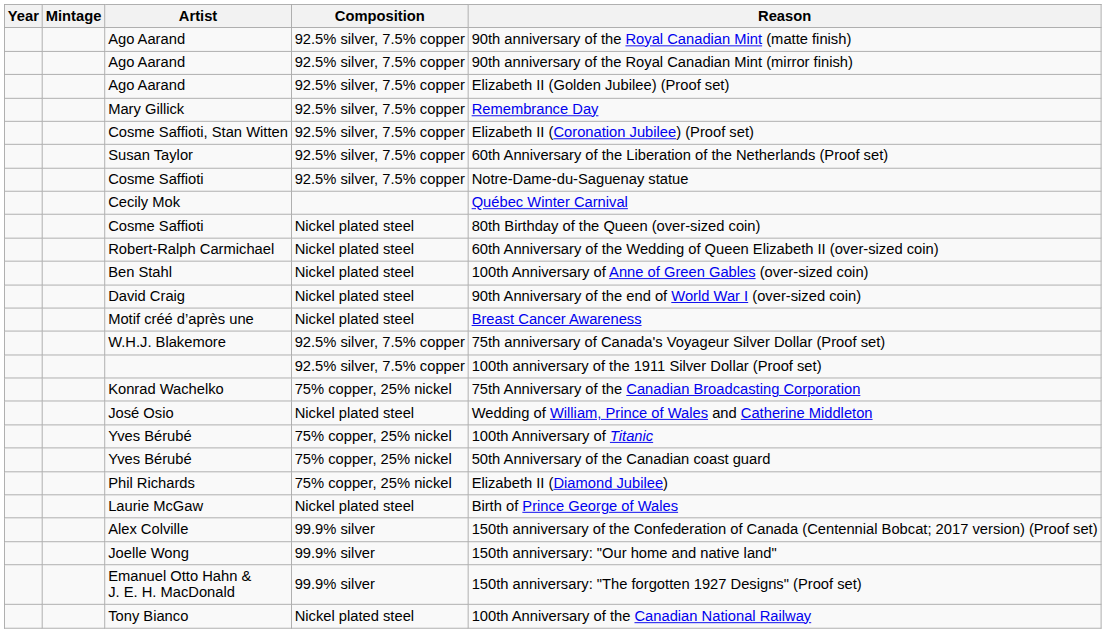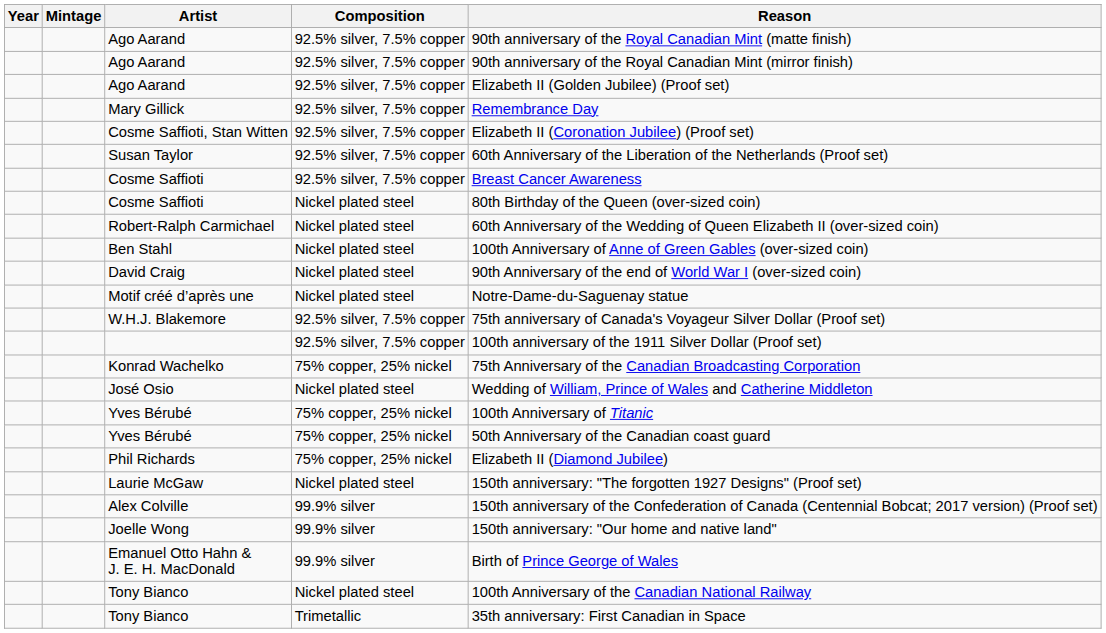 <table class="wikitable sortable">
 <tr>
 <th>Year</th>
 <th>Mintage</th>
 <th>Artist</th>
 <th>Composition</th>
 <th class="unsortable">Reason</th>
 </tr>
 <tr>
 <td></td>
 <td></td>
 <td>Ago Aarand</td>
 <td>92.5% silver, 7.5% copper</td>
 <td>90th anniversary of the <a href='#'>Royal Canadian Mint</a> (matte finish)</td>
 </tr>
 <tr>
 <td></td>
 <td></td>
 <td>Ago Aarand</td>
 <td>92.5% silver, 7.5% copper</td>
 <td>90th anniversary of the Royal Canadian Mint (mirror finish)</td>
 </tr>
 <tr>
 <td></td>
 <td></td>
 <td>Ago Aarand</td>
 <td>92.5% silver, 7.5% copper</td>
 <td>Elizabeth II (Golden Jubilee) (Proof set)</td>
 </tr>
 <tr>
 <td></td>
 <td></td>
 <td>Mary Gillick</td>
 <td>92.5% silver, 7.5% copper</td>
 <td><a href='#'>Remembrance Day</a></td>
 </tr>
 <tr>
 <td></td>
 <td></td>
 <td>Cosme Saffioti, Stan Witten</td>
 <td>92.5% silver, 7.5% copper</td>
 <td>Elizabeth II (<a href='#'>Coronation Jubilee</a>) (Proof set)</td>
 </tr>
 <tr>
 <td></td>
 <td></td>
 <td>Susan Taylor</td>
 <td>92.5% silver, 7.5% copper</td>
 <td>60th Anniversary of the Liberation of the Netherlands (Proof set)</td>
 </tr>
 <tr>
 <td></td>
 <td></td>
 <td>Cosme Saffioti</td>
 <td>92.5% silver, 7.5% copper</td>
-<td>Notre-Dame-du-Saguenay statue</td>
-</tr>
-<tr>
-<td></td>
-<td></td>
-<td>Cecily Mok</td>
-<td></td>
-<td><a href='#'>Québec Winter Carnival</a></td>
+<td><a href='#'>Breast Cancer Awareness</a></td>
 </tr>
 <tr>
 <td></td>
 <td></td>
 <td>Cosme Saffioti</td>
 <td>Nickel plated steel</td>
 <td>80th Birthday of the Queen (over-sized coin)</td>
 </tr>
 <tr>
 <td></td>
 <td></td>
 <td>Robert-Ralph Carmichael</td>
 <td>Nickel plated steel</td>
 <td>60th Anniversary of the Wedding of Queen Elizabeth II (over-sized coin)</td>
 </tr>
 <tr>
 <td></td>
 <td></td>
 <td>Ben Stahl</td>
 <td>Nickel plated steel</td>
 <td>100th Anniversary of <a href='#'>Anne of Green Gables</a> (over-sized coin)</td>
 </tr>
 <tr>
 <td></td>
 <td></td>
 <td>David Craig</td>
 <td>Nickel plated steel</td>
 <td>90th Anniversary of the end of <a href='#'>World War I</a> (over-sized coin)</td>
 </tr>
 <tr>
 <td></td>
 <td></td>
 <td>Motif créé d’après une</td>
 <td>Nickel plated steel</td>
-<td><a href='#'>Breast Cancer Awareness</a></td>
+<td>Notre-Dame-du-Saguenay statue</td>
 </tr>
 <tr>
 <td></td>
 <td></td>
 <td>W.H.J. Blakemore</td>
 <td>92.5% silver, 7.5% copper</td>
 <td>75th anniversary of Canada's Voyageur Silver Dollar (Proof set)</td>
 </tr>
 <tr>
 <td></td>
 <td></td>
 <td></td>
 <td>92.5% silver, 7.5% copper</td>
 <td>100th anniversary of the 1911 Silver Dollar (Proof set)</td>
 </tr>
 <tr>
 <td></td>
 <td></td>
 <td>Konrad Wachelko</td>
 <td>75% copper, 25% nickel</td>
 <td>75th Anniversary of the <a href='#'>Canadian Broadcasting Corporation</a></td>
 </tr>
 <tr>
 <td></td>
 <td></td>
 <td>José Osio</td>
 <td>Nickel plated steel</td>
 <td>Wedding of <a href='#'>William, Prince of Wales</a> and <a href='#'>Catherine Middleton</a></td>
 </tr>
 <tr>
 <td></td>
 <td></td>
 <td>Yves Bérubé</td>
 <td>75% copper, 25% nickel</td>
 <td>100th Anniversary of <em><a href='#'>Titanic</a></em></td>
 </tr>
 <tr>
 <td></td>
 <td></td>
 <td>Yves Bérubé</td>
 <td>75% copper, 25% nickel</td>
 <td>50th Anniversary of the Canadian coast guard</td>
 </tr>
 <tr>
 <td></td>
 <td></td>
 <td>Phil Richards</td>
 <td>75% copper, 25% nickel</td>
 <td>Elizabeth II (<a href='#'>Diamond Jubilee</a>)</td>
 </tr>
 <tr>
 <td></td>
 <td></td>
 <td>Laurie McGaw</td>
 <td>Nickel plated steel</td>
-<td>Birth of <a href='#'>Prince George of Wales</a></td>
+<td>150th anniversary: "The forgotten 1927 Designs" (Proof set)</td>
 </tr>
 <tr>
 <td></td>
 <td></td>
 <td>Alex Colville</td>
 <td>99.9% silver</td>
 <td>150th anniversary of the Confederation of Canada (Centennial Bobcat; 2017 version) (Proof set)</td>
 </tr>
 <tr>
 <td></td>
 <td></td>
 <td>Joelle Wong</td>
 <td>99.9% silver</td>
 <td>150th anniversary: "Our home and native land"</td>
 </tr>
 <tr>
 <td></td>
 <td></td>
 <td>Emanuel Otto Hahn &<br> J. E. H. MacDonald</td>
 <td>99.9% silver</td>
-<td>150th anniversary: "The forgotten 1927 Designs" (Proof set)</td>
+<td>Birth of <a href='#'>Prince George of Wales</a></td>
 </tr>
 <tr>
 <td></td>
 <td></td>
 <td>Tony Bianco</td>
 <td>Nickel plated steel</td>
 <td>100th Anniversary of the <a href='#'>Canadian National Railway</a></td>
 </tr>
+<tr>
+<td></td>
+<td></td>
+<td>Tony Bianco</td>
+<td>Trimetallic</td>
+<td>35th anniversary: First Canadian in Space</td>
+</tr>
 </table>
